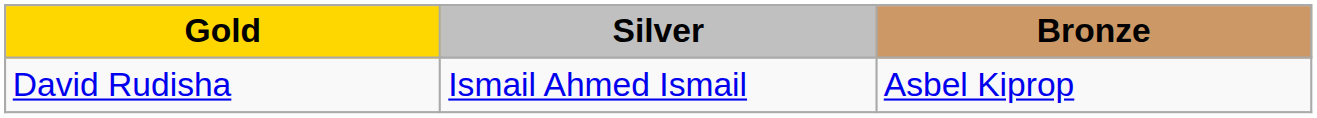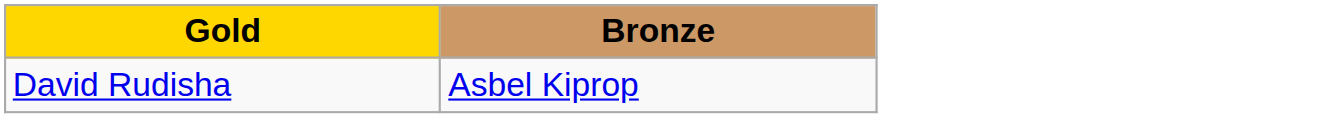 <table class="wikitable" style="text-align:left">
 <tr align="center">
 <td width=200 bgcolor=gold><strong>Gold</strong></td>
-<td width=200 bgcolor=silver><strong>Silver</strong></td>
 <td width=200 bgcolor=CC9966><strong>Bronze</strong></td>
 </tr>
 <tr>
 <td><a href='#'>David Rudisha</a><br><em></em></td>
-<td><a href='#'>Ismail Ahmed Ismail</a><br><em></em></td>
 <td><a href='#'>Asbel Kiprop</a><br><em></em></td>
 </tr>
 </table>
